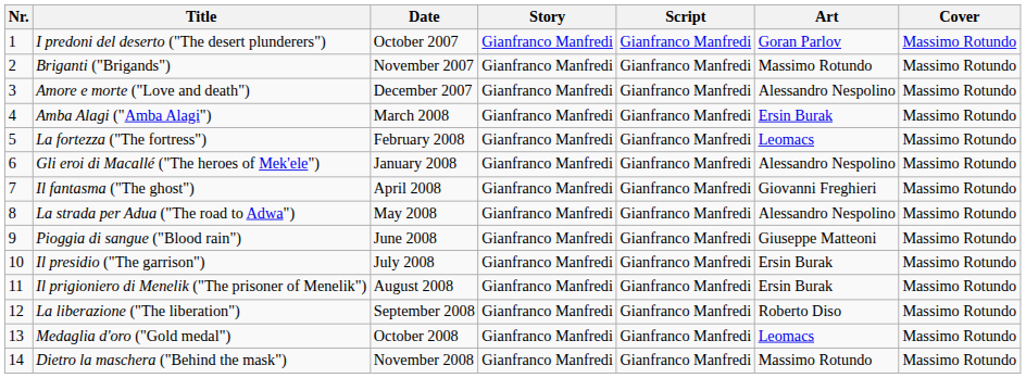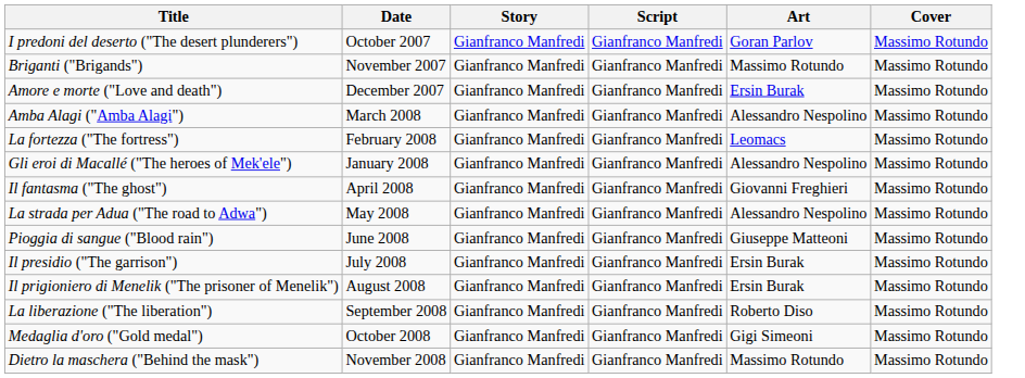 <table class="wikitable">
 <tr>
-<th>Nr.</th>
 <th>Title</th>
 <th>Date</th>
 <th>Story</th>
 <th>Script</th>
 <th>Art</th>
 <th>Cover</th>
 </tr>
 <tr>
-<td>1</td>
 <td><em>I predoni del deserto</em> ("The desert plunderers")</td>
 <td>October 2007</td>
 <td><a href='#'>Gianfranco Manfredi</a></td>
 <td><a href='#'>Gianfranco Manfredi</a></td>
 <td><a href='#'>Goran Parlov</a></td>
 <td><a href='#'>Massimo Rotundo</a></td>
 </tr>
 <tr>
-<td>2</td>
 <td><em>Briganti</em> ("Brigands")</td>
 <td>November 2007</td>
 <td>Gianfranco Manfredi</td>
 <td>Gianfranco Manfredi</td>
 <td>Massimo Rotundo</td>
 <td>Massimo Rotundo</td>
 </tr>
 <tr>
-<td>3</td>
 <td><em>Amore e morte</em> ("Love and death")</td>
 <td>December 2007</td>
+<td>Gianfranco Manfredi</td>
+<td>Gianfranco Manfredi</td>
+<td><a href='#'>Ersin Burak</a></td>
+<td>Massimo Rotundo</td>
+</tr>
+<tr>
+<td><em>Amba Alagi</em> ("<a href='#'>Amba Alagi</a>")</td>
+<td>March 2008</td>
 <td>Gianfranco Manfredi</td>
 <td>Gianfranco Manfredi</td>
 <td>Alessandro Nespolino</td>
 <td>Massimo Rotundo</td>
 </tr>
 <tr>
-<td>4</td>
-<td><em>Amba Alagi</em> ("<a href='#'>Amba Alagi</a>")</td>
-<td>March 2008</td>
-<td>Gianfranco Manfredi</td>
-<td>Gianfranco Manfredi</td>
-<td><a href='#'>Ersin Burak</a></td>
-<td>Massimo Rotundo</td>
-</tr>
-<tr>
-<td>5</td>
 <td><em>La fortezza</em> ("The fortress")</td>
 <td>February 2008</td>
 <td>Gianfranco Manfredi</td>
 <td>Gianfranco Manfredi</td>
 <td><a href='#'>Leomacs</a></td>
 <td>Massimo Rotundo</td>
 </tr>
 <tr>
-<td>6</td>
 <td><em>Gli eroi di Macallé</em> ("The heroes of <a href='#'>Mek'ele</a>")</td>
 <td>January 2008</td>
 <td>Gianfranco Manfredi</td>
 <td>Gianfranco Manfredi</td>
 <td>Alessandro Nespolino</td>
 <td>Massimo Rotundo</td>
 </tr>
 <tr>
-<td>7</td>
 <td><em>Il fantasma</em> ("The ghost")</td>
 <td>April 2008</td>
 <td>Gianfranco Manfredi</td>
 <td>Gianfranco Manfredi</td>
 <td>Giovanni Freghieri</td>
 <td>Massimo Rotundo</td>
 </tr>
 <tr>
-<td>8</td>
 <td><em>La strada per Adua</em> ("The road to <a href='#'>Adwa</a>")</td>
 <td>May 2008</td>
 <td>Gianfranco Manfredi</td>
 <td>Gianfranco Manfredi</td>
 <td>Alessandro Nespolino</td>
 <td>Massimo Rotundo</td>
 </tr>
 <tr>
-<td>9</td>
 <td><em>Pioggia di sangue</em> ("Blood rain")</td>
 <td>June 2008</td>
 <td>Gianfranco Manfredi</td>
 <td>Gianfranco Manfredi</td>
 <td>Giuseppe Matteoni</td>
 <td>Massimo Rotundo</td>
 </tr>
 <tr>
-<td>10</td>
 <td><em>Il presidio</em> ("The garrison")</td>
 <td>July 2008</td>
 <td>Gianfranco Manfredi</td>
 <td>Gianfranco Manfredi</td>
 <td>Ersin Burak</td>
 <td>Massimo Rotundo</td>
 </tr>
 <tr>
-<td>11</td>
 <td><em>Il prigioniero di Menelik</em> ("The prisoner of Menelik")</td>
 <td>August 2008</td>
 <td>Gianfranco Manfredi</td>
 <td>Gianfranco Manfredi</td>
 <td>Ersin Burak</td>
 <td>Massimo Rotundo</td>
 </tr>
 <tr>
-<td>12</td>
 <td><em>La liberazione</em> ("The liberation")</td>
 <td>September 2008</td>
 <td>Gianfranco Manfredi</td>
 <td>Gianfranco Manfredi</td>
 <td>Roberto Diso</td>
 <td>Massimo Rotundo</td>
 </tr>
 <tr>
-<td>13</td>
 <td><em>Medaglia d'oro</em> ("Gold medal")</td>
 <td>October 2008</td>
 <td>Gianfranco Manfredi</td>
 <td>Gianfranco Manfredi</td>
-<td><a href='#'>Leomacs</a></td>
+<td>Gigi Simeoni</td>
 <td>Massimo Rotundo</td>
 </tr>
 <tr>
-<td>14</td>
 <td><em>Dietro la maschera</em> ("Behind the mask")</td>
 <td>November 2008</td>
 <td>Gianfranco Manfredi</td>
 <td>Gianfranco Manfredi</td>
 <td>Massimo Rotundo</td>
 <td>Massimo Rotundo</td>
 </tr>
 </table>
